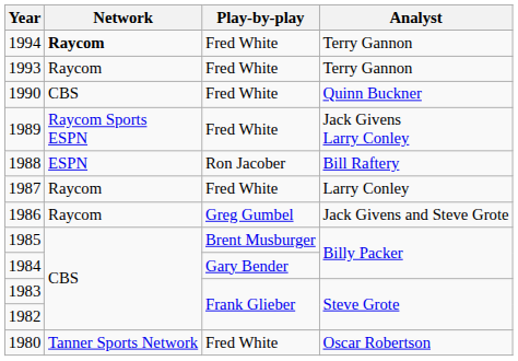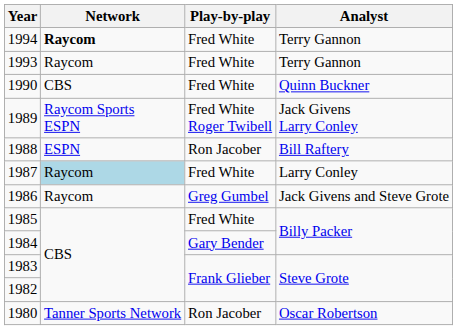 <table class="wikitable">
 <tr>
 <th>Year</th>
 <th>Network</th>
 <th>Play-by-play</th>
 <th>Analyst</th>
 </tr>
 <tr>
 <td>1994</td>
 <td><strong>Raycom</strong></td>
 <td>Fred White</td>
 <td>Terry Gannon</td>
 </tr>
 <tr>
 <td>1993</td>
 <td>Raycom</td>
 <td>Fred White</td>
 <td>Terry Gannon</td>
 </tr>
 <tr>
 <td>1990</td>
 <td>CBS</td>
 <td>Fred White</td>
 <td><a href='#'>Quinn Buckner</a></td>
 </tr>
 <tr>
 <td>1989</td>
 <td><a href='#'>Raycom Sports</a><br><a href='#'>ESPN</a></td>
-<td>Fred White</td>
+<td>Fred White<br><a href='#'>Roger Twibell</a></td>
 <td>Jack Givens<br><a href='#'>Larry Conley</a></td>
 </tr>
 <tr>
 <td>1988</td>
 <td><a href='#'>ESPN</a></td>
 <td>Ron Jacober</td>
 <td><a href='#'>Bill Raftery</a></td>
 </tr>
 <tr>
 <td>1987</td>
-<td>Raycom</td>
+<td style="background: lightblue;">Raycom</td>
 <td>Fred White</td>
 <td>Larry Conley</td>
 </tr>
 <tr>
 <td>1986</td>
 <td>Raycom</td>
 <td><a href='#'>Greg Gumbel</a></td>
 <td>Jack Givens and Steve Grote</td>
 </tr>
 <tr>
 <td>1985</td>
 <td rowspan=4>CBS</td>
-<td><a href='#'>Brent Musburger</a></td>
+<td>Fred White</td>
 <td rowspan=2><a href='#'>Billy Packer</a></td>
 </tr>
 <tr>
 <td>1984</td>
 <td><a href='#'>Gary Bender</a></td>
 </tr>
 <tr>
 <td>1983</td>
 <td rowspan=2><a href='#'>Frank Glieber</a></td>
 <td rowspan=2><a href='#'>Steve Grote</a></td>
 </tr>
 <tr>
 <td>1982</td>
 </tr>
 <tr>
 <td>1980</td>
 <td><a href='#'>Tanner Sports Network</a></td>
-<td>Fred White</td>
+<td>Ron Jacober</td>
 <td><a href='#'>Oscar Robertson</a></td>
 </tr>
 </table>
